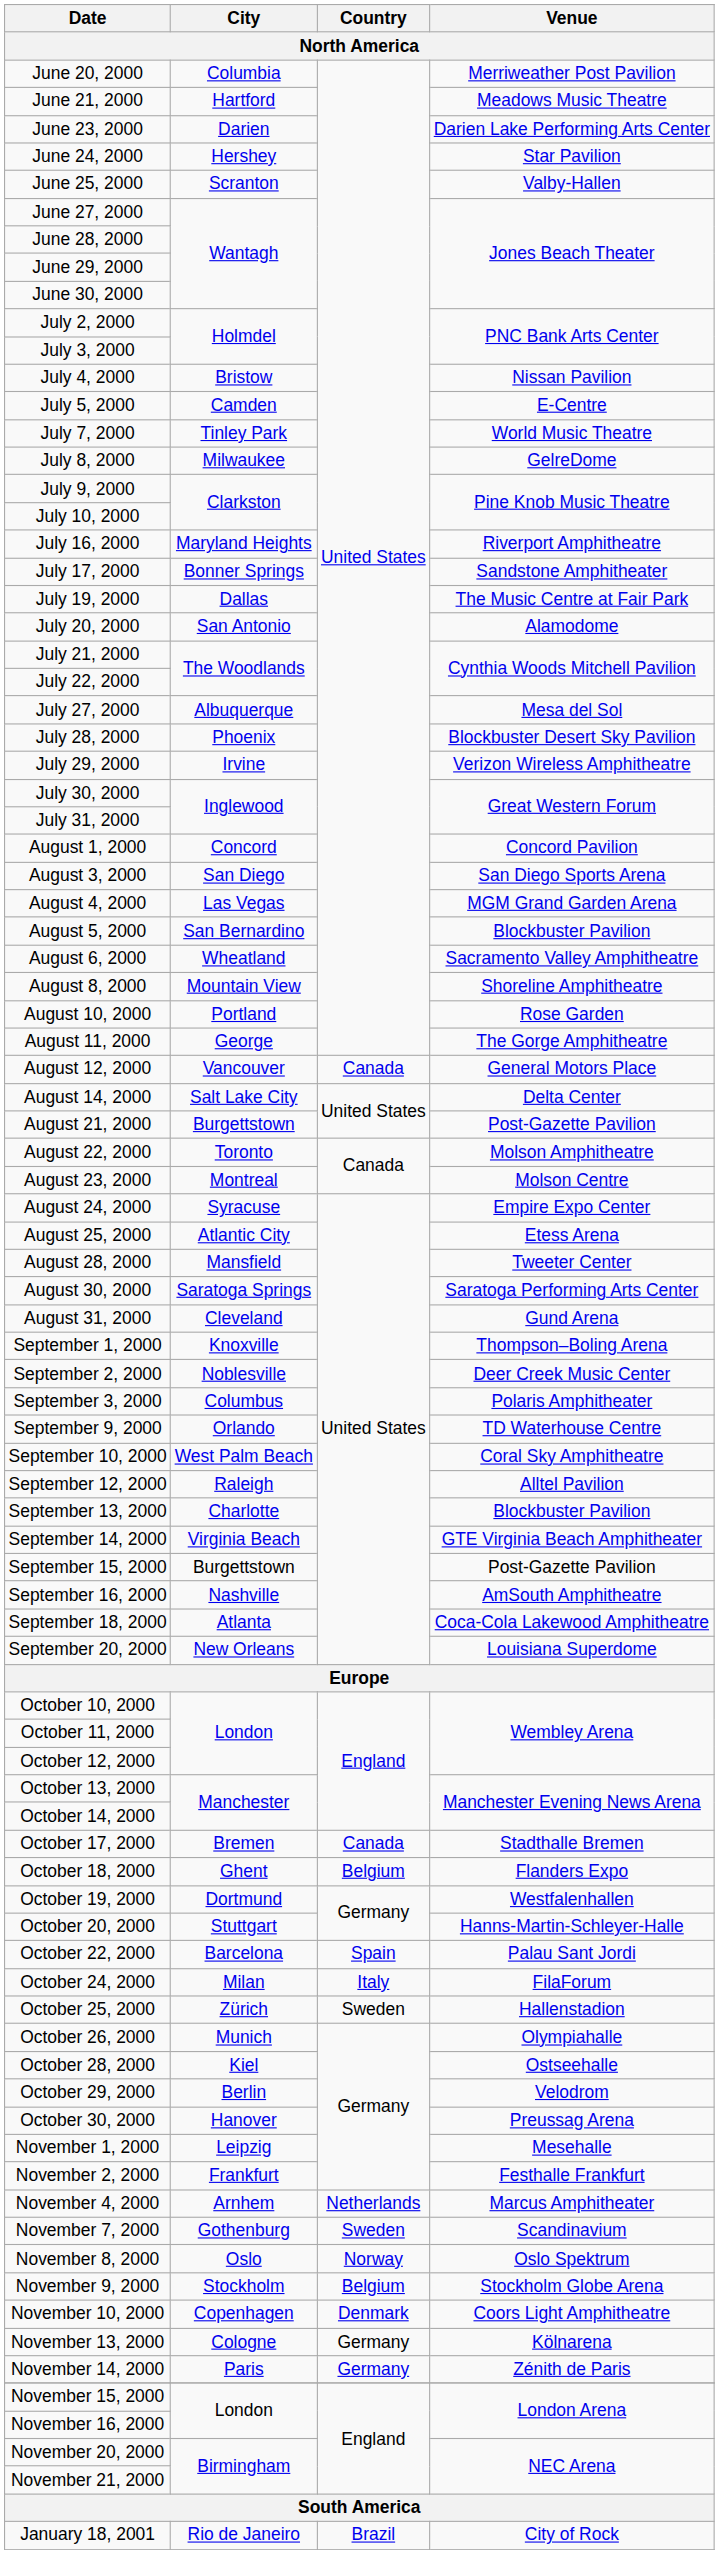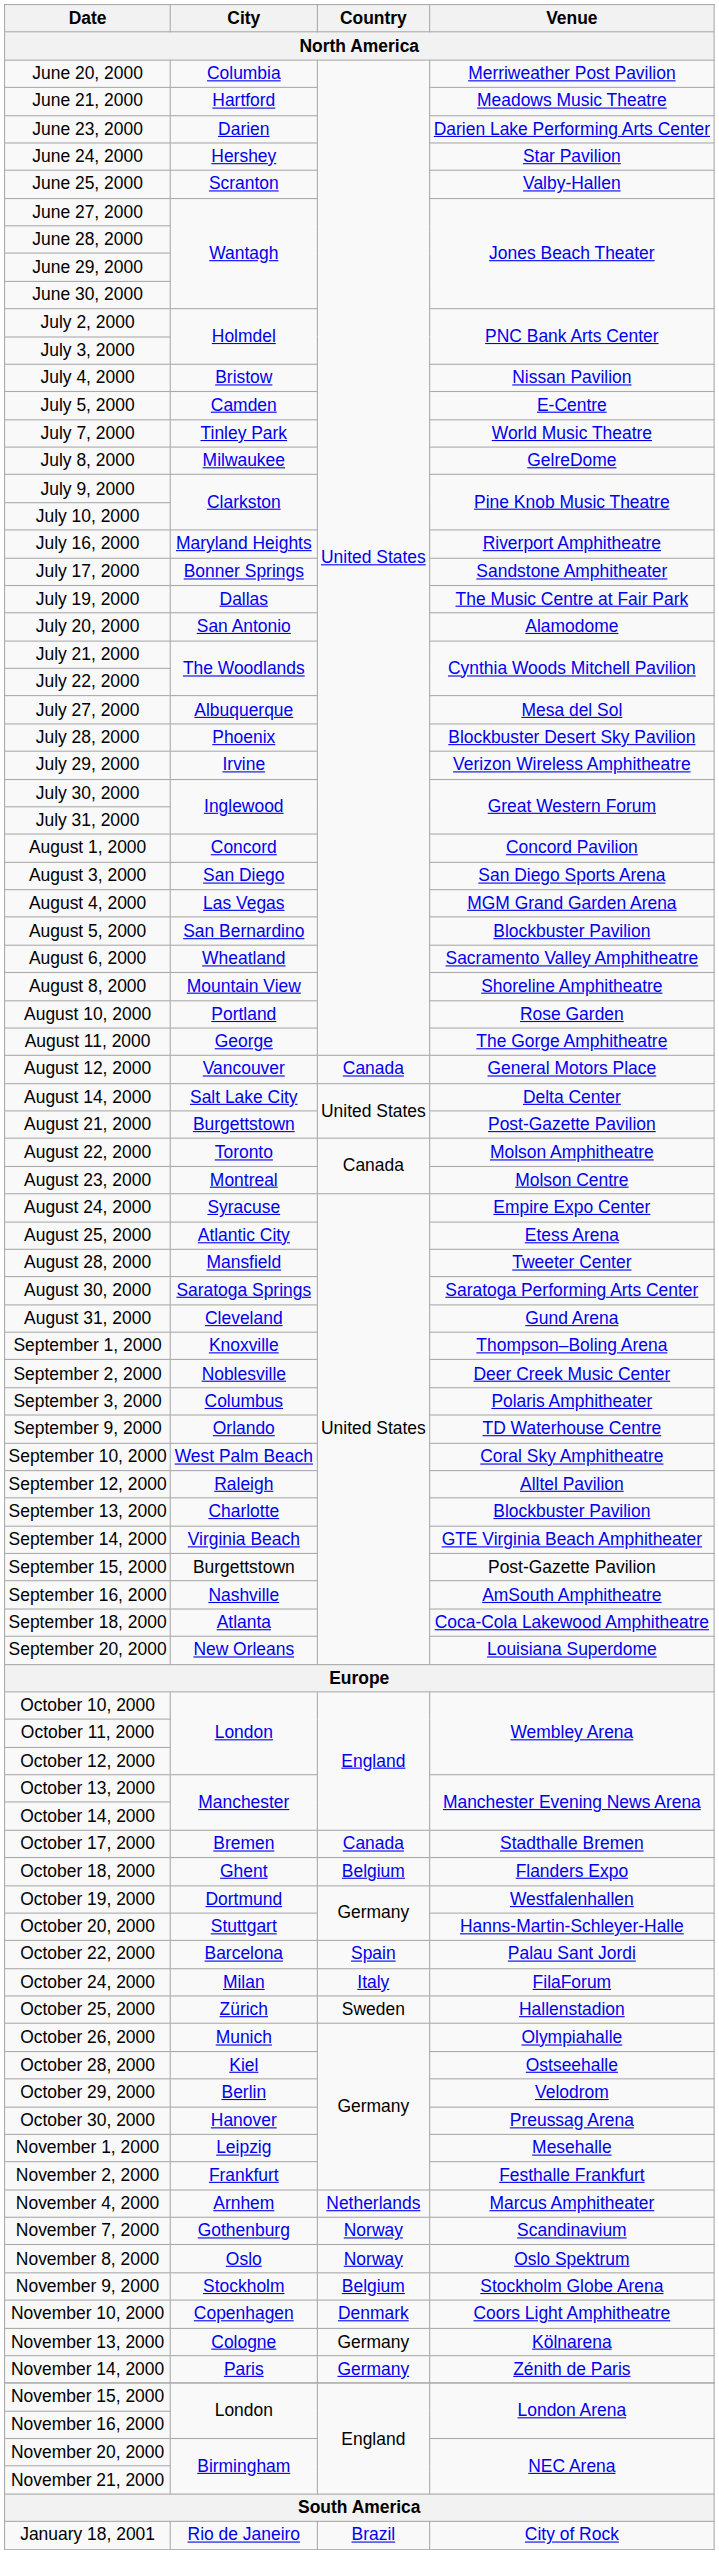 <table class="wikitable" style="text-align:center;">
 <tr>
 <th scope="col">Date</th>
 <th scope="col">City</th>
 <th scope="col">Country</th>
 <th scope="col">Venue</th>
 </tr>
 <tr>
 <th colspan="6">North America</th>
 </tr>
 <tr>
 <td>June 20, 2000</td>
 <td><a href='#'>Columbia</a></td>
 <td rowspan="36"><a href='#'>United States</a></td>
 <td><a href='#'>Merriweather Post Pavilion</a></td>
 </tr>
 <tr>
 <td>June 21, 2000</td>
 <td><a href='#'>Hartford</a></td>
 <td><a href='#'>Meadows Music Theatre</a></td>
 </tr>
 <tr>
 <td>June 23, 2000</td>
 <td><a href='#'>Darien</a></td>
 <td><a href='#'>Darien Lake Performing Arts Center</a></td>
 </tr>
 <tr>
 <td>June 24, 2000</td>
 <td><a href='#'>Hershey</a></td>
 <td><a href='#'>Star Pavilion</a></td>
 </tr>
 <tr>
 <td>June 25, 2000</td>
 <td><a href='#'>Scranton</a></td>
 <td><a href='#'>Valby-Hallen</a></td>
 </tr>
 <tr>
 <td>June 27, 2000</td>
 <td rowspan="4"><a href='#'>Wantagh</a></td>
 <td rowspan="4"><a href='#'>Jones Beach Theater</a></td>
 </tr>
 <tr>
 <td>June 28, 2000</td>
 </tr>
 <tr>
 <td>June 29, 2000</td>
 </tr>
 <tr>
 <td>June 30, 2000</td>
 </tr>
 <tr>
 <td>July 2, 2000</td>
 <td rowspan="2"><a href='#'>Holmdel</a></td>
 <td rowspan="2"><a href='#'>PNC Bank Arts Center</a></td>
 </tr>
 <tr>
 <td>July 3, 2000</td>
 </tr>
 <tr>
 <td>July 4, 2000</td>
 <td><a href='#'>Bristow</a></td>
 <td><a href='#'>Nissan Pavilion</a></td>
 </tr>
 <tr>
 <td>July 5, 2000</td>
 <td><a href='#'>Camden</a></td>
 <td><a href='#'>E-Centre</a></td>
 </tr>
 <tr>
 <td>July 7, 2000</td>
 <td><a href='#'>Tinley Park</a></td>
 <td><a href='#'>World Music Theatre</a></td>
 </tr>
 <tr>
 <td>July 8, 2000</td>
 <td><a href='#'>Milwaukee</a></td>
 <td><a href='#'>GelreDome</a></td>
 </tr>
 <tr>
 <td>July 9, 2000</td>
 <td rowspan="2"><a href='#'>Clarkston</a></td>
 <td rowspan="2"><a href='#'>Pine Knob Music Theatre</a></td>
 </tr>
 <tr>
 <td>July 10, 2000</td>
 </tr>
 <tr>
 <td>July 16, 2000</td>
 <td><a href='#'>Maryland Heights</a></td>
 <td><a href='#'>Riverport Amphitheatre</a></td>
 </tr>
 <tr>
 <td>July 17, 2000</td>
 <td><a href='#'>Bonner Springs</a></td>
 <td><a href='#'>Sandstone Amphitheater</a></td>
 </tr>
 <tr>
 <td>July 19, 2000</td>
 <td><a href='#'>Dallas</a></td>
 <td><a href='#'>The Music Centre at Fair Park</a></td>
 </tr>
 <tr>
 <td>July 20, 2000</td>
 <td><a href='#'>San Antonio</a></td>
 <td><a href='#'>Alamodome</a></td>
 </tr>
 <tr>
 <td>July 21, 2000</td>
 <td rowspan="2"><a href='#'>The Woodlands</a></td>
 <td rowspan="2"><a href='#'>Cynthia Woods Mitchell Pavilion</a></td>
 </tr>
 <tr>
 <td>July 22, 2000</td>
 </tr>
 <tr>
 <td>July 27, 2000</td>
 <td><a href='#'>Albuquerque</a></td>
 <td><a href='#'>Mesa del Sol</a></td>
 </tr>
 <tr>
 <td>July 28, 2000</td>
 <td><a href='#'>Phoenix</a></td>
 <td><a href='#'>Blockbuster Desert Sky Pavilion</a></td>
 </tr>
 <tr>
 <td>July 29, 2000</td>
 <td><a href='#'>Irvine</a></td>
 <td><a href='#'>Verizon Wireless Amphitheatre</a></td>
 </tr>
 <tr>
 <td>July 30, 2000</td>
 <td rowspan="2"><a href='#'>Inglewood</a></td>
 <td rowspan="2"><a href='#'>Great Western Forum</a></td>
 </tr>
 <tr>
 <td>July 31, 2000</td>
 </tr>
 <tr>
 <td>August 1, 2000</td>
 <td><a href='#'>Concord</a></td>
 <td><a href='#'>Concord Pavilion</a></td>
 </tr>
 <tr>
 <td>August 3, 2000</td>
 <td><a href='#'>San Diego</a></td>
 <td><a href='#'>San Diego Sports Arena</a></td>
 </tr>
 <tr>
 <td>August 4, 2000</td>
 <td><a href='#'>Las Vegas</a></td>
 <td><a href='#'>MGM Grand Garden Arena</a></td>
 </tr>
 <tr>
 <td>August 5, 2000</td>
 <td><a href='#'>San Bernardino</a></td>
 <td><a href='#'>Blockbuster Pavilion</a></td>
 </tr>
 <tr>
 <td>August 6, 2000</td>
 <td><a href='#'>Wheatland</a></td>
 <td><a href='#'>Sacramento Valley Amphitheatre</a></td>
 </tr>
 <tr>
 <td>August 8, 2000</td>
 <td><a href='#'>Mountain View</a></td>
 <td><a href='#'>Shoreline Amphitheatre</a></td>
 </tr>
 <tr>
 <td>August 10, 2000</td>
 <td><a href='#'>Portland</a></td>
 <td><a href='#'>Rose Garden</a></td>
 </tr>
 <tr>
 <td>August 11, 2000</td>
 <td><a href='#'>George</a></td>
 <td><a href='#'>The Gorge Amphitheatre</a></td>
 </tr>
 <tr>
 <td>August 12, 2000</td>
 <td><a href='#'>Vancouver</a></td>
 <td><a href='#'>Canada</a></td>
 <td><a href='#'>General Motors Place</a></td>
 </tr>
 <tr>
 <td>August 14, 2000</td>
 <td><a href='#'>Salt Lake City</a></td>
 <td rowspan="2">United States</td>
 <td><a href='#'>Delta Center</a></td>
 </tr>
 <tr>
 <td>August 21, 2000</td>
 <td><a href='#'>Burgettstown</a></td>
 <td><a href='#'>Post-Gazette Pavilion</a></td>
 </tr>
 <tr>
 <td>August 22, 2000</td>
 <td><a href='#'>Toronto</a></td>
 <td rowspan="2">Canada</td>
 <td><a href='#'>Molson Amphitheatre</a></td>
 </tr>
 <tr>
 <td>August 23, 2000</td>
 <td><a href='#'>Montreal</a></td>
 <td><a href='#'>Molson Centre</a></td>
 </tr>
 <tr>
 <td>August 24, 2000</td>
 <td><a href='#'>Syracuse</a></td>
 <td rowspan="17">United States</td>
 <td><a href='#'>Empire Expo Center</a></td>
 </tr>
 <tr>
 <td>August 25, 2000</td>
 <td><a href='#'>Atlantic City</a></td>
 <td><a href='#'>Etess Arena</a></td>
 </tr>
 <tr>
 <td>August 28, 2000</td>
 <td><a href='#'>Mansfield</a></td>
 <td><a href='#'>Tweeter Center</a></td>
 </tr>
 <tr>
 <td>August 30, 2000</td>
 <td><a href='#'>Saratoga Springs</a></td>
 <td><a href='#'>Saratoga Performing Arts Center</a></td>
 </tr>
 <tr>
 <td>August 31, 2000</td>
 <td><a href='#'>Cleveland</a></td>
 <td><a href='#'>Gund Arena</a></td>
 </tr>
 <tr>
 <td>September 1, 2000</td>
 <td><a href='#'>Knoxville</a></td>
 <td><a href='#'>Thompson–Boling Arena</a></td>
 </tr>
 <tr>
 <td>September 2, 2000</td>
 <td><a href='#'>Noblesville</a></td>
 <td><a href='#'>Deer Creek Music Center</a></td>
 </tr>
 <tr>
 <td>September 3, 2000</td>
 <td><a href='#'>Columbus</a></td>
 <td><a href='#'>Polaris Amphitheater</a></td>
 </tr>
 <tr>
 <td>September 9, 2000</td>
 <td><a href='#'>Orlando</a></td>
 <td><a href='#'>TD Waterhouse Centre</a></td>
 </tr>
 <tr>
 <td>September 10, 2000</td>
 <td><a href='#'>West Palm Beach</a></td>
 <td><a href='#'>Coral Sky Amphitheatre</a></td>
 </tr>
 <tr>
 <td>September 12, 2000</td>
 <td><a href='#'>Raleigh</a></td>
 <td><a href='#'>Alltel Pavilion</a></td>
 </tr>
 <tr>
 <td>September 13, 2000</td>
 <td><a href='#'>Charlotte</a></td>
 <td><a href='#'>Blockbuster Pavilion</a></td>
 </tr>
 <tr>
 <td>September 14, 2000</td>
 <td><a href='#'>Virginia Beach</a></td>
 <td><a href='#'>GTE Virginia Beach Amphitheater</a></td>
 </tr>
 <tr>
 <td>September 15, 2000</td>
 <td>Burgettstown</td>
 <td>Post-Gazette Pavilion</td>
 </tr>
 <tr>
 <td>September 16, 2000</td>
 <td><a href='#'>Nashville</a></td>
 <td><a href='#'>AmSouth Amphitheatre</a></td>
 </tr>
 <tr>
 <td>September 18, 2000</td>
 <td><a href='#'>Atlanta</a></td>
 <td><a href='#'>Coca-Cola Lakewood Amphitheatre</a></td>
 </tr>
 <tr>
 <td>September 20, 2000</td>
 <td><a href='#'>New Orleans</a></td>
 <td><a href='#'>Louisiana Superdome</a></td>
 </tr>
 <tr>
 <th colspan="5">Europe</th>
 </tr>
 <tr>
 <td>October 10, 2000</td>
 <td rowspan="3"><a href='#'>London</a></td>
 <td rowspan="5"><a href='#'>England</a></td>
 <td rowspan="3"><a href='#'>Wembley Arena</a></td>
 </tr>
 <tr>
 <td>October 11, 2000</td>
 </tr>
 <tr>
 <td>October 12, 2000</td>
 </tr>
 <tr>
 <td>October 13, 2000</td>
 <td rowspan="2"><a href='#'>Manchester</a></td>
 <td rowspan="2"><a href='#'>Manchester Evening News Arena</a></td>
 </tr>
 <tr>
 <td>October 14, 2000</td>
 </tr>
 <tr>
 <td>October 17, 2000</td>
 <td><a href='#'>Bremen</a></td>
 <td><a href='#'>Canada</a></td>
 <td><a href='#'>Stadthalle Bremen</a></td>
 </tr>
 <tr>
 <td>October 18, 2000</td>
 <td><a href='#'>Ghent</a></td>
 <td><a href='#'>Belgium</a></td>
 <td><a href='#'>Flanders Expo</a></td>
 </tr>
 <tr>
 <td>October 19, 2000</td>
 <td><a href='#'>Dortmund</a></td>
 <td rowspan="2">Germany</td>
 <td><a href='#'>Westfalenhallen</a></td>
 </tr>
 <tr>
 <td>October 20, 2000</td>
 <td><a href='#'>Stuttgart</a></td>
 <td><a href='#'>Hanns-Martin-Schleyer-Halle</a></td>
 </tr>
 <tr>
 <td>October 22, 2000</td>
 <td><a href='#'>Barcelona</a></td>
 <td><a href='#'>Spain</a></td>
 <td><a href='#'>Palau Sant Jordi</a></td>
 </tr>
 <tr>
 <td>October 24, 2000</td>
 <td><a href='#'>Milan</a></td>
 <td><a href='#'>Italy</a></td>
 <td><a href='#'>FilaForum</a></td>
 </tr>
 <tr>
 <td>October 25, 2000</td>
 <td><a href='#'>Zürich</a></td>
 <td>Sweden</td>
 <td><a href='#'>Hallenstadion</a></td>
 </tr>
 <tr>
 <td>October 26, 2000</td>
 <td><a href='#'>Munich</a></td>
 <td rowspan="6">Germany</td>
 <td><a href='#'>Olympiahalle</a></td>
 </tr>
 <tr>
 <td>October 28, 2000</td>
 <td><a href='#'>Kiel</a></td>
 <td><a href='#'>Ostseehalle</a></td>
 </tr>
 <tr>
 <td>October 29, 2000</td>
 <td><a href='#'>Berlin</a></td>
 <td><a href='#'>Velodrom</a></td>
 </tr>
 <tr>
 <td>October 30, 2000</td>
 <td><a href='#'>Hanover</a></td>
 <td><a href='#'>Preussag Arena</a></td>
 </tr>
 <tr>
 <td>November 1, 2000</td>
 <td><a href='#'>Leipzig</a></td>
 <td><a href='#'>Mesehalle</a></td>
 </tr>
 <tr>
 <td>November 2, 2000</td>
 <td><a href='#'>Frankfurt</a></td>
 <td><a href='#'>Festhalle Frankfurt</a></td>
 </tr>
 <tr>
 <td>November 4, 2000</td>
 <td><a href='#'>Arnhem</a></td>
 <td><a href='#'>Netherlands</a></td>
 <td><a href='#'>Marcus Amphitheater</a></td>
 </tr>
 <tr>
 <td>November 7, 2000</td>
 <td><a href='#'>Gothenburg</a></td>
-<td><a href='#'>Sweden</a></td>
+<td><a href='#'>Norway</a></td>
 <td><a href='#'>Scandinavium</a></td>
 </tr>
 <tr>
 <td>November 8, 2000</td>
 <td><a href='#'>Oslo</a></td>
 <td><a href='#'>Norway</a></td>
 <td><a href='#'>Oslo Spektrum</a></td>
 </tr>
 <tr>
 <td>November 9, 2000</td>
 <td><a href='#'>Stockholm</a></td>
 <td><a href='#'>Belgium</a></td>
 <td><a href='#'>Stockholm Globe Arena</a></td>
 </tr>
 <tr>
 <td>November 10, 2000</td>
 <td><a href='#'>Copenhagen</a></td>
 <td><a href='#'>Denmark</a></td>
 <td><a href='#'>Coors Light Amphitheatre</a></td>
 </tr>
 <tr>
 <td>November 13, 2000</td>
 <td><a href='#'>Cologne</a></td>
 <td>Germany</td>
 <td><a href='#'>Kölnarena</a></td>
 </tr>
 <tr>
 <td>November 14, 2000</td>
 <td><a href='#'>Paris</a></td>
 <td><a href='#'>Germany</a></td>
 <td><a href='#'>Zénith de Paris</a></td>
 </tr>
 <tr>
 </tr>
 <tr>
 <td>November 15, 2000</td>
 <td rowspan="2">London</td>
 <td rowspan="4">England</td>
 <td rowspan="2"><a href='#'>London Arena</a></td>
 </tr>
 <tr>
 <td>November 16, 2000</td>
 </tr>
 <tr>
 <td>November 20, 2000</td>
 <td rowspan="2"><a href='#'>Birmingham</a></td>
 <td rowspan="2"><a href='#'>NEC Arena</a></td>
 </tr>
 <tr>
 <td>November 21, 2000</td>
 </tr>
 <tr>
 <th colspan="4">South America</th>
 </tr>
 <tr>
 <td>January 18, 2001</td>
 <td><a href='#'>Rio de Janeiro</a></td>
 <td><a href='#'>Brazil</a></td>
 <td><a href='#'>City of Rock</a></td>
 </tr>
 </table>
